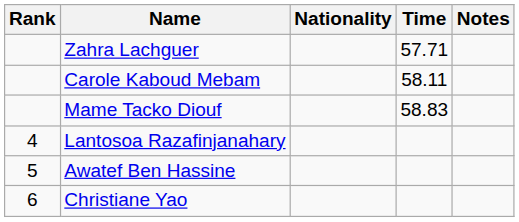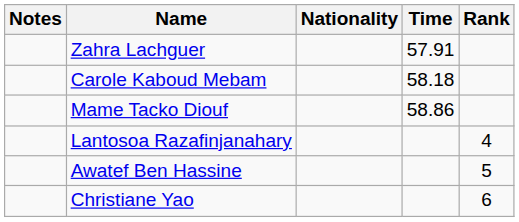 <table class="wikitable sortable" style="text-align:center">
 <tr>
-<th>Rank</th>
+<th>Notes</th>
 <th>Name</th>
 <th>Nationality</th>
 <th>Time</th>
-<th>Notes</th>
+<th>Rank</th>
 </tr>
 <tr>
 <td></td>
 <td align=left><a href='#'>Zahra Lachguer</a></td>
 <td align=left></td>
-<td>57.71</td>
+<td>57.91</td>
 <td></td>
 </tr>
 <tr>
 <td></td>
 <td align=left><a href='#'>Carole Kaboud Mebam</a></td>
 <td align=left></td>
-<td>58.11</td>
+<td>58.18</td>
 <td></td>
 </tr>
 <tr>
 <td></td>
 <td align=left><a href='#'>Mame Tacko Diouf</a></td>
 <td align=left></td>
-<td>58.83</td>
+<td>58.86</td>
 <td></td>
 </tr>
 <tr>
-<td>4</td>
+<td></td>
 <td align=left><a href='#'>Lantosoa Razafinjanahary</a></td>
 <td align=left></td>
 <td></td>
-<td></td>
+<td>4</td>
 </tr>
 <tr>
-<td>5</td>
+<td></td>
 <td align=left><a href='#'>Awatef Ben Hassine</a></td>
 <td align=left></td>
 <td></td>
-<td></td>
+<td>5</td>
 </tr>
 <tr>
-<td>6</td>
+<td></td>
 <td align=left><a href='#'>Christiane Yao</a></td>
 <td align=left></td>
 <td></td>
-<td></td>
+<td>6</td>
 </tr>
 </table>
